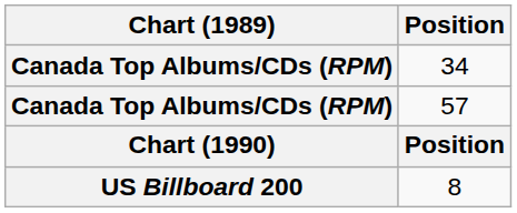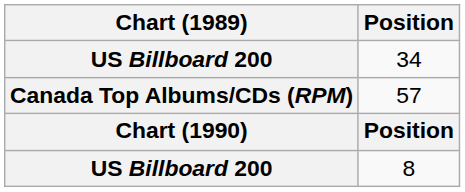 <table class="wikitable plainrowheaders" style="text-align:center;">
 <tr>
 <th>Chart (1989)</th>
 <th>Position</th>
 </tr>
 <tr>
-<th scope="row">Canada Top Albums/CDs (<em>RPM</em>)</th>
+<th scope="row">US <em>Billboard</em> 200</th>
 <td>34</td>
 </tr>
 <tr>
 <th scope="row">Canada Top Albums/CDs (<em>RPM</em>)</th>
 <td>57</td>
 </tr>
 <tr>
 <th>Chart (1990)</th>
 <th>Position</th>
 </tr>
 <tr>
 <th scope="row">US <em>Billboard</em> 200</th>
 <td>8</td>
 </tr>
 </table>
